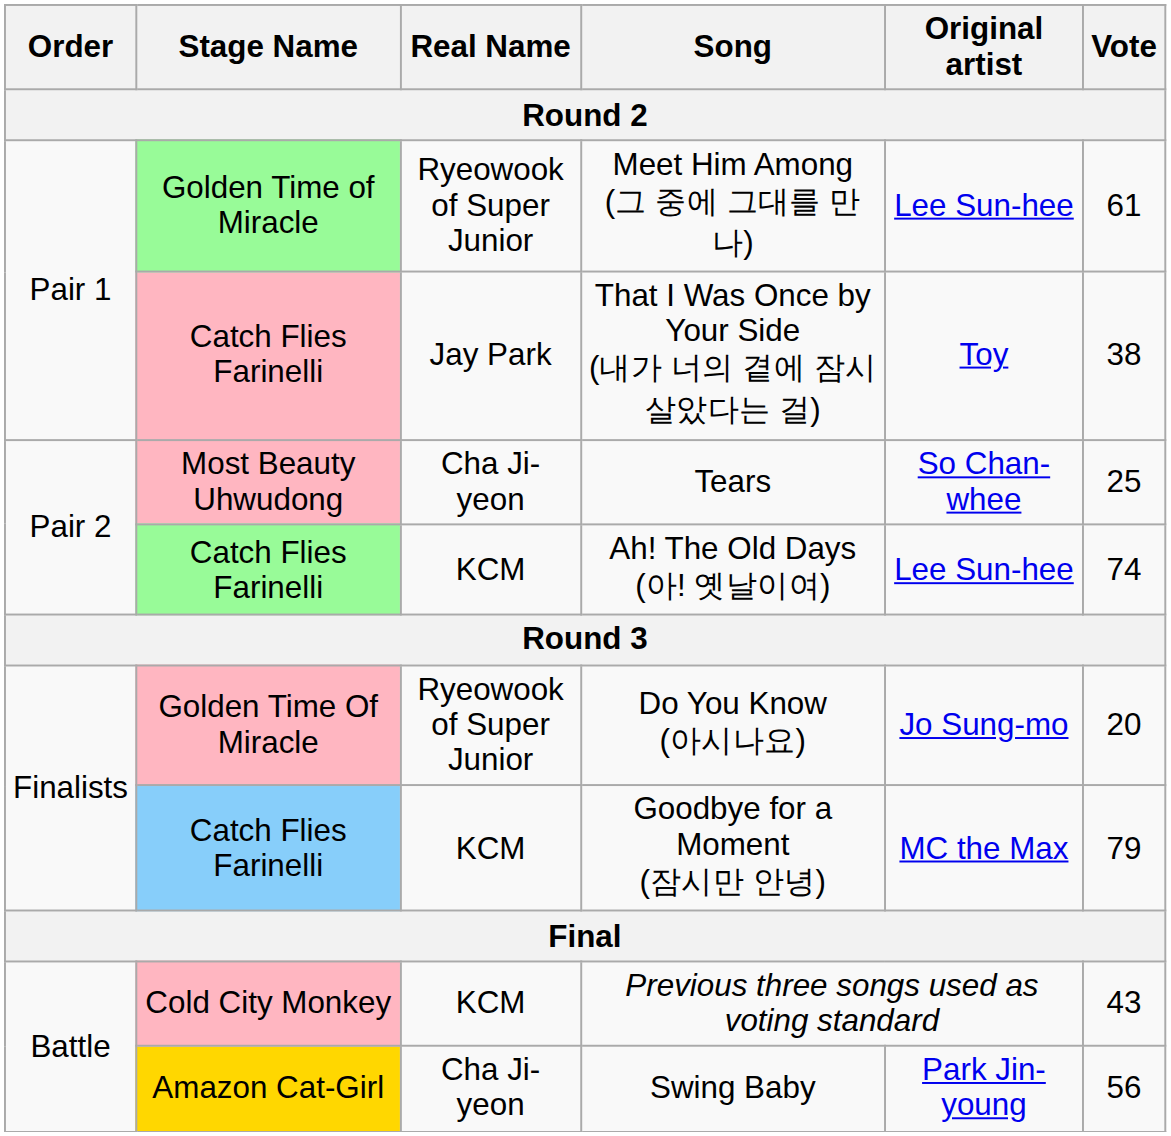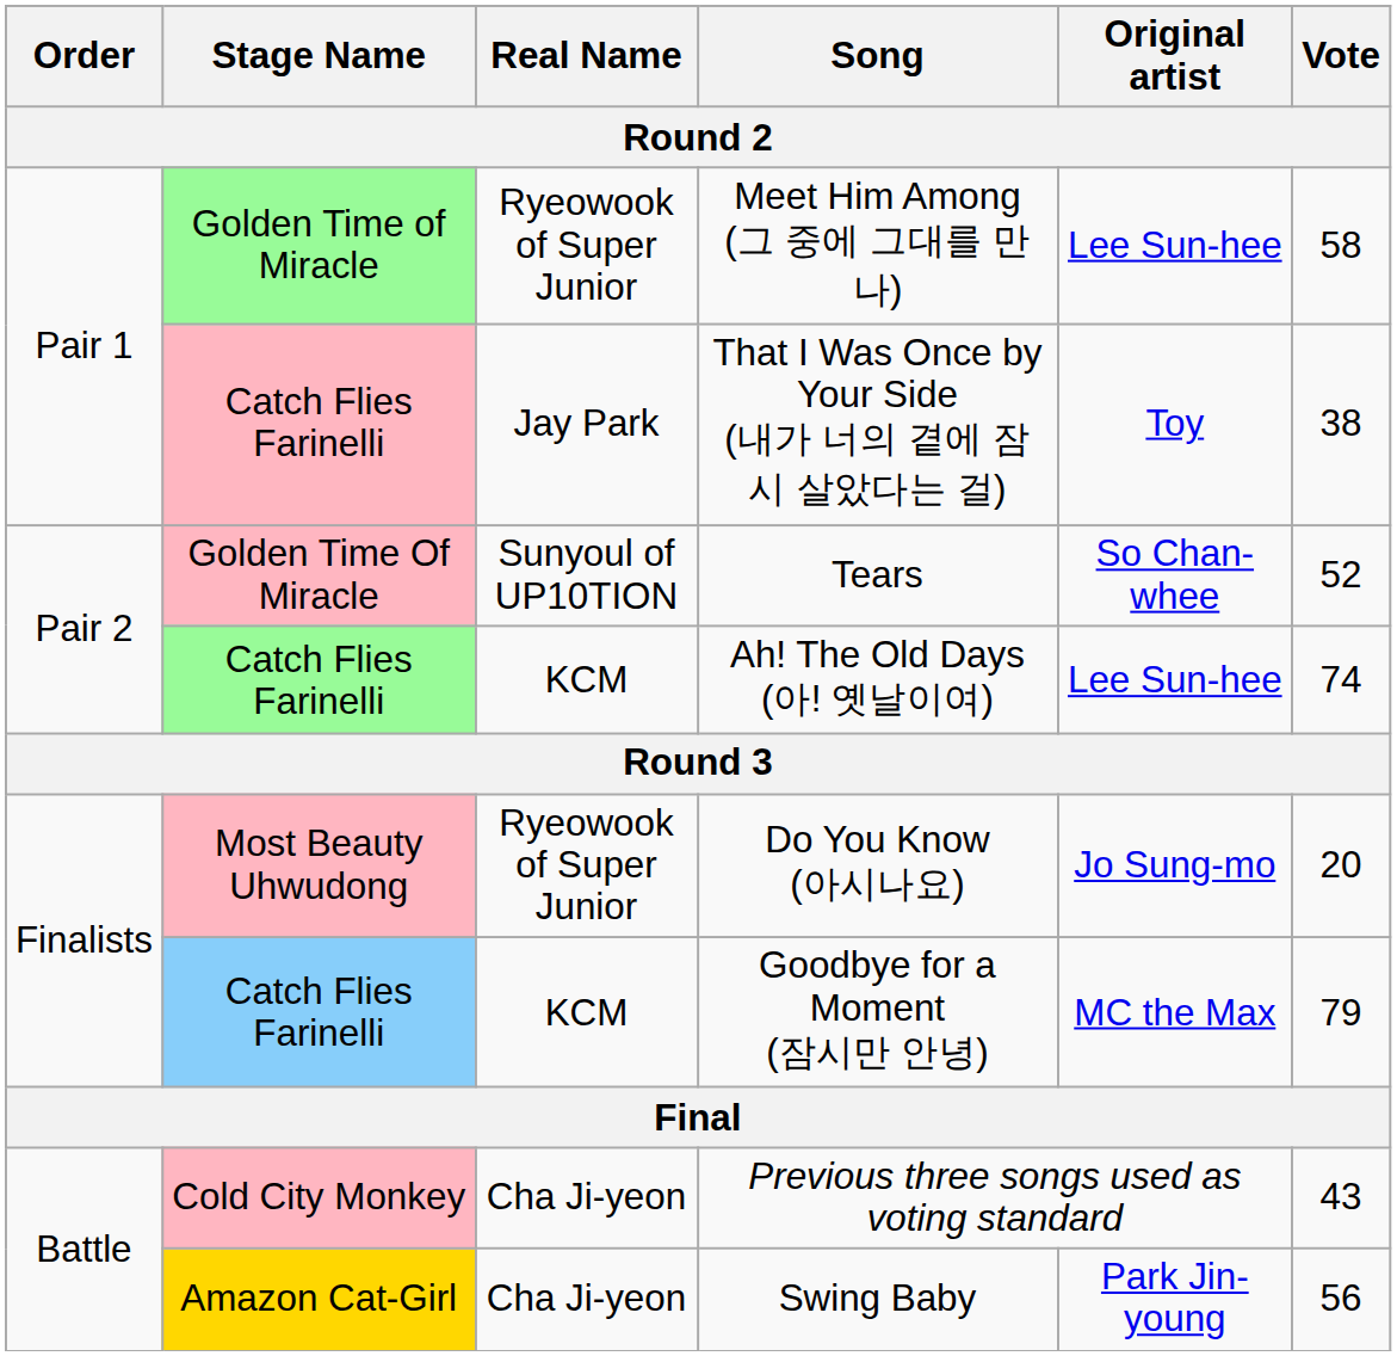 <table class="wikitable" style="text-align:center; width:95%;">
 <tr>
 <th style="width:1%;">Order</th>
 <th style="width:20%;">Stage Name</th>
 <th style="width:12%;">Real Name</th>
 <th style="width:23%;">Song</th>
 <th style="width:15%;">Original artist</th>
 <th style="width:1%;">Vote</th>
 </tr>
 <tr>
 <th colspan=6>Round 2</th>
 </tr>
 <tr>
 <td rowspan=2>Pair 1</td>
 <td bgcolor="palegreen">Golden Time of Miracle</td>
 <td>Ryeowook of Super Junior</td>
 <td>Meet Him Among<br>(그 중에 그대를 만나)</td>
 <td><a href='#'>Lee Sun-hee</a></td>
-<td>61</td>
+<td>58</td>
 </tr>
 <tr>
 <td bgcolor="lightpink">Catch Flies Farinelli</td>
 <td>Jay Park</td>
 <td>That I Was Once by Your Side<br>(내가 너의 곁에 잠시 살았다는 걸)</td>
 <td><a href='#'>Toy</a></td>
 <td>38</td>
 </tr>
 <tr>
 <td rowspan=2>Pair 2</td>
-<td bgcolor="lightpink">Most Beauty Uhwudong</td>
-<td>Cha Ji-yeon</td>
+<td bgcolor="lightpink">Golden Time Of Miracle</td>
+<td>Sunyoul of UP10TION</td>
 <td>Tears</td>
 <td><a href='#'>So Chan-whee</a></td>
-<td>25</td>
+<td>52</td>
 </tr>
 <tr>
 <td bgcolor="palegreen">Catch Flies Farinelli</td>
 <td>KCM</td>
 <td>Ah! The Old Days<br>(아! 옛날이여)</td>
 <td><a href='#'>Lee Sun-hee</a></td>
 <td>74</td>
 </tr>
 <tr>
 <th colspan=6>Round 3</th>
 </tr>
 <tr>
 <td rowspan=2>Finalists</td>
-<td bgcolor="lightpink">Golden Time Of Miracle</td>
+<td bgcolor="lightpink">Most Beauty Uhwudong</td>
 <td>Ryeowook of Super Junior</td>
 <td>Do You Know<br>(아시나요)</td>
 <td><a href='#'>Jo Sung-mo</a></td>
 <td>20</td>
 </tr>
 <tr>
 <td bgcolor="lightskyblue">Catch Flies Farinelli</td>
 <td>KCM</td>
 <td>Goodbye for a Moment<br>(잠시만 안녕)</td>
 <td><a href='#'>MC the Max</a></td>
 <td>79</td>
 </tr>
 <tr>
 <th colspan=6>Final</th>
 </tr>
 <tr>
 <td rowspan=2>Battle</td>
 <td bgcolor="lightpink">Cold City Monkey</td>
-<td>KCM</td>
+<td>Cha Ji-yeon</td>
 <td colspan=2><em>Previous three songs used as voting standard</em></td>
 <td>43</td>
 </tr>
 <tr>
 <td bgcolor="gold">Amazon Cat-Girl</td>
 <td>Cha Ji-yeon</td>
 <td>Swing Baby</td>
 <td><a href='#'>Park Jin-young</a></td>
 <td>56</td>
 </tr>
 </table>
